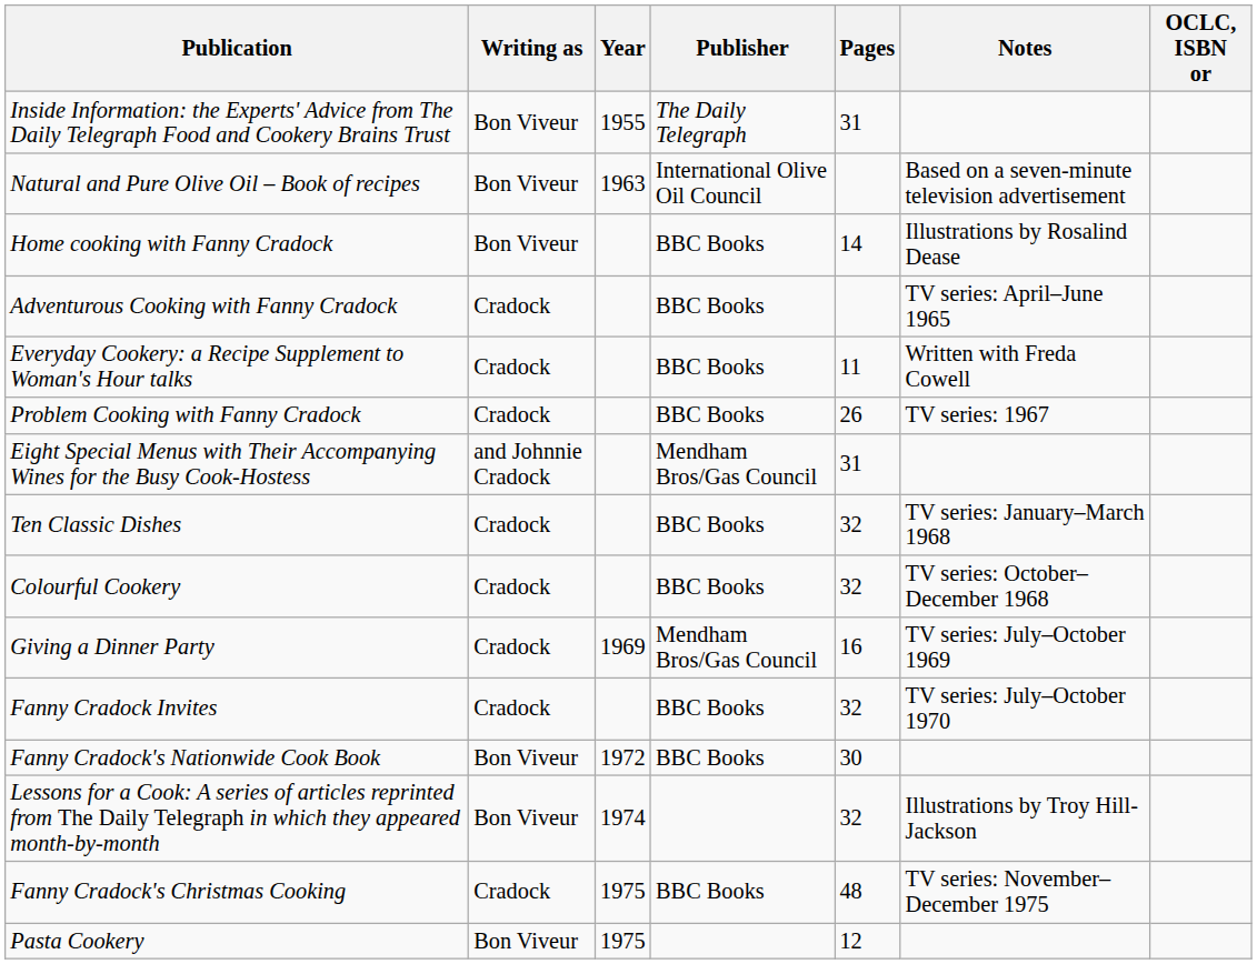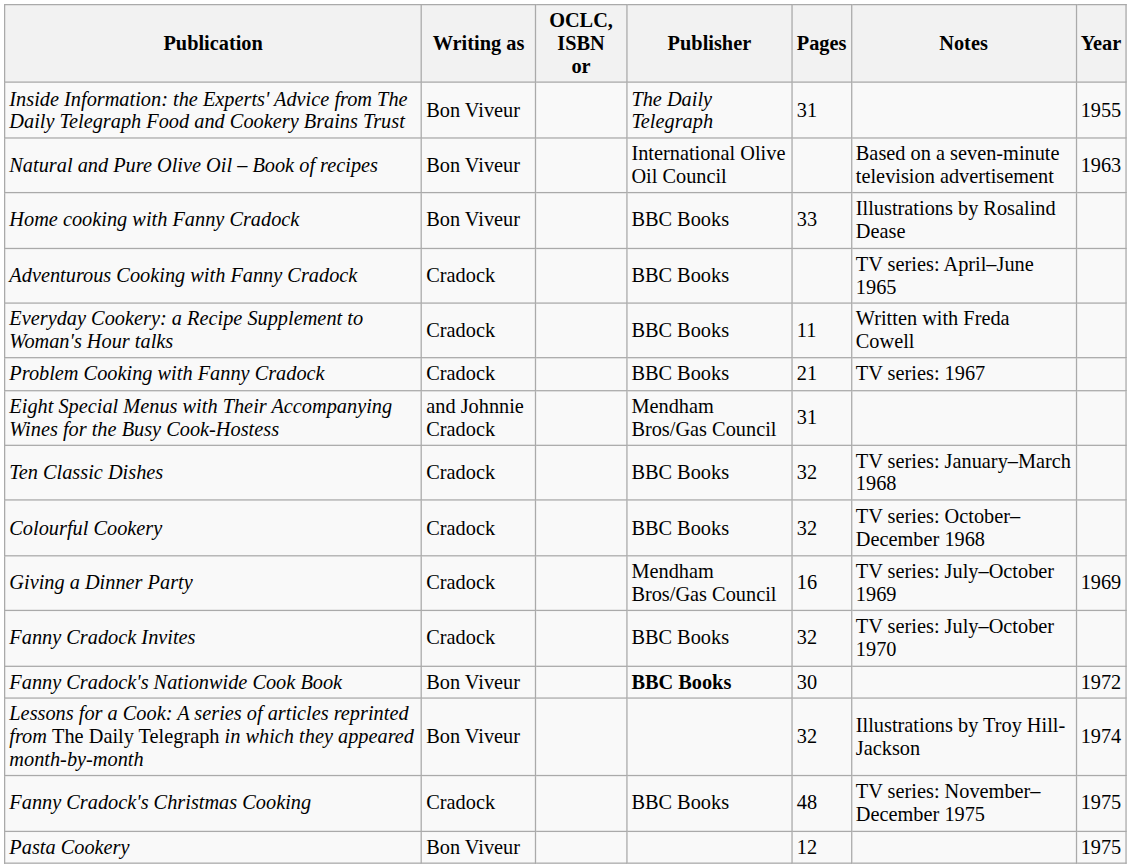 <table class="wikitable plainrowheaders sortable" style="margin-right: 0;">
 <tr>
 <th scope="col">Publication</th>
 <th scope="col">Writing as</th>
-<th scope="col">Year</th>
+<th scope="col" class="unsortable">OCLC, ISBN<br>or </th>
 <th scope="col">Publisher</th>
 <th scope="col">Pages</th>
 <th scope="col" class="unsortable">Notes</th>
-<th scope="col" class="unsortable">OCLC, ISBN<br>or </th>
+<th scope="col">Year</th>
 </tr>
 <tr>
 <td><em>Inside Information: the Experts' Advice from The Daily Telegraph Food and Cookery Brains Trust</em></td>
 <td>Bon Viveur</td>
-<td>1955</td>
+<td></td>
 <td><em>The Daily Telegraph</em></td>
 <td>31</td>
 <td></td>
-<td></td>
+<td>1955</td>
 </tr>
 <tr>
 <td><em>Natural and Pure Olive Oil – Book of recipes</em></td>
 <td>Bon Viveur</td>
-<td>1963</td>
+<td></td>
 <td>International Olive Oil Council</td>
 <td></td>
 <td>Based on a seven-minute television advertisement</td>
-<td></td>
+<td>1963</td>
 </tr>
 <tr>
 <td><em>Home cooking with Fanny Cradock</em></td>
 <td>Bon Viveur</td>
 <td></td>
 <td>BBC Books</td>
-<td>14</td>
+<td>33</td>
 <td>Illustrations by Rosalind Dease</td>
 <td></td>
 </tr>
 <tr>
 <td><em>Adventurous Cooking with Fanny Cradock</em></td>
 <td> Cradock</td>
 <td></td>
 <td>BBC Books</td>
 <td></td>
 <td>TV series: April–June 1965</td>
 <td></td>
 </tr>
 <tr>
 <td><em>Everyday Cookery: a Recipe Supplement to Woman's Hour talks</em></td>
 <td> Cradock</td>
 <td></td>
 <td>BBC Books</td>
 <td>11</td>
 <td>Written with Freda Cowell</td>
 <td></td>
 </tr>
 <tr>
 <td><em>Problem Cooking with Fanny Cradock</em></td>
 <td> Cradock</td>
 <td></td>
 <td>BBC Books</td>
-<td>26</td>
+<td>21</td>
 <td>TV series: 1967</td>
 <td></td>
 </tr>
 <tr>
 <td><em>Eight Special Menus with Their Accompanying Wines for the Busy Cook-Hostess</em></td>
 <td> and Johnnie Cradock</td>
 <td></td>
 <td>Mendham Bros/Gas Council</td>
 <td>31</td>
 <td></td>
 <td></td>
 </tr>
 <tr>
 <td><em>Ten Classic Dishes</em></td>
 <td> Cradock</td>
 <td></td>
 <td>BBC Books</td>
 <td>32</td>
 <td>TV series: January–March 1968</td>
 <td></td>
 </tr>
 <tr>
 <td><em>Colourful Cookery</em></td>
 <td> Cradock</td>
 <td></td>
 <td>BBC Books</td>
 <td>32</td>
 <td>TV series: October–December 1968</td>
 <td></td>
 </tr>
 <tr>
 <td><em>Giving a Dinner Party</em></td>
 <td> Cradock</td>
-<td>1969</td>
+<td></td>
 <td>Mendham Bros/Gas Council</td>
 <td>16</td>
 <td>TV series: July–October 1969</td>
-<td></td>
+<td>1969</td>
 </tr>
 <tr>
 <td><em>Fanny Cradock Invites</em></td>
 <td> Cradock</td>
 <td></td>
 <td>BBC Books</td>
 <td>32</td>
 <td>TV series: July–October 1970</td>
 <td></td>
 </tr>
 <tr>
 <td><em>Fanny Cradock's Nationwide Cook Book</em></td>
 <td>Bon Viveur</td>
-<td>1972</td>
-<td>BBC Books</td>
+<td></td>
+<td><strong>BBC Books</strong></td>
 <td>30</td>
 <td></td>
-<td></td>
+<td>1972</td>
 </tr>
 <tr>
 <td><em>Lessons for a Cook: A series of articles reprinted from </em>The Daily Telegraph<em> in which they appeared month-by-month</em></td>
 <td>Bon Viveur</td>
-<td>1974</td>
+<td></td>
 <td></td>
 <td>32</td>
 <td>Illustrations by Troy Hill-Jackson</td>
-<td></td>
+<td>1974</td>
 </tr>
 <tr>
 <td><em>Fanny Cradock's Christmas Cooking</em></td>
 <td> Cradock</td>
-<td>1975</td>
+<td></td>
 <td>BBC Books</td>
 <td>48</td>
 <td>TV series: November–December 1975</td>
-<td></td>
+<td>1975</td>
 </tr>
 <tr>
 <td><em>Pasta Cookery</em></td>
 <td>Bon Viveur</td>
-<td>1975</td>
+<td></td>
 <td><em></em></td>
 <td>12</td>
 <td></td>
-<td></td>
+<td>1975</td>
 </tr>
 </table>
